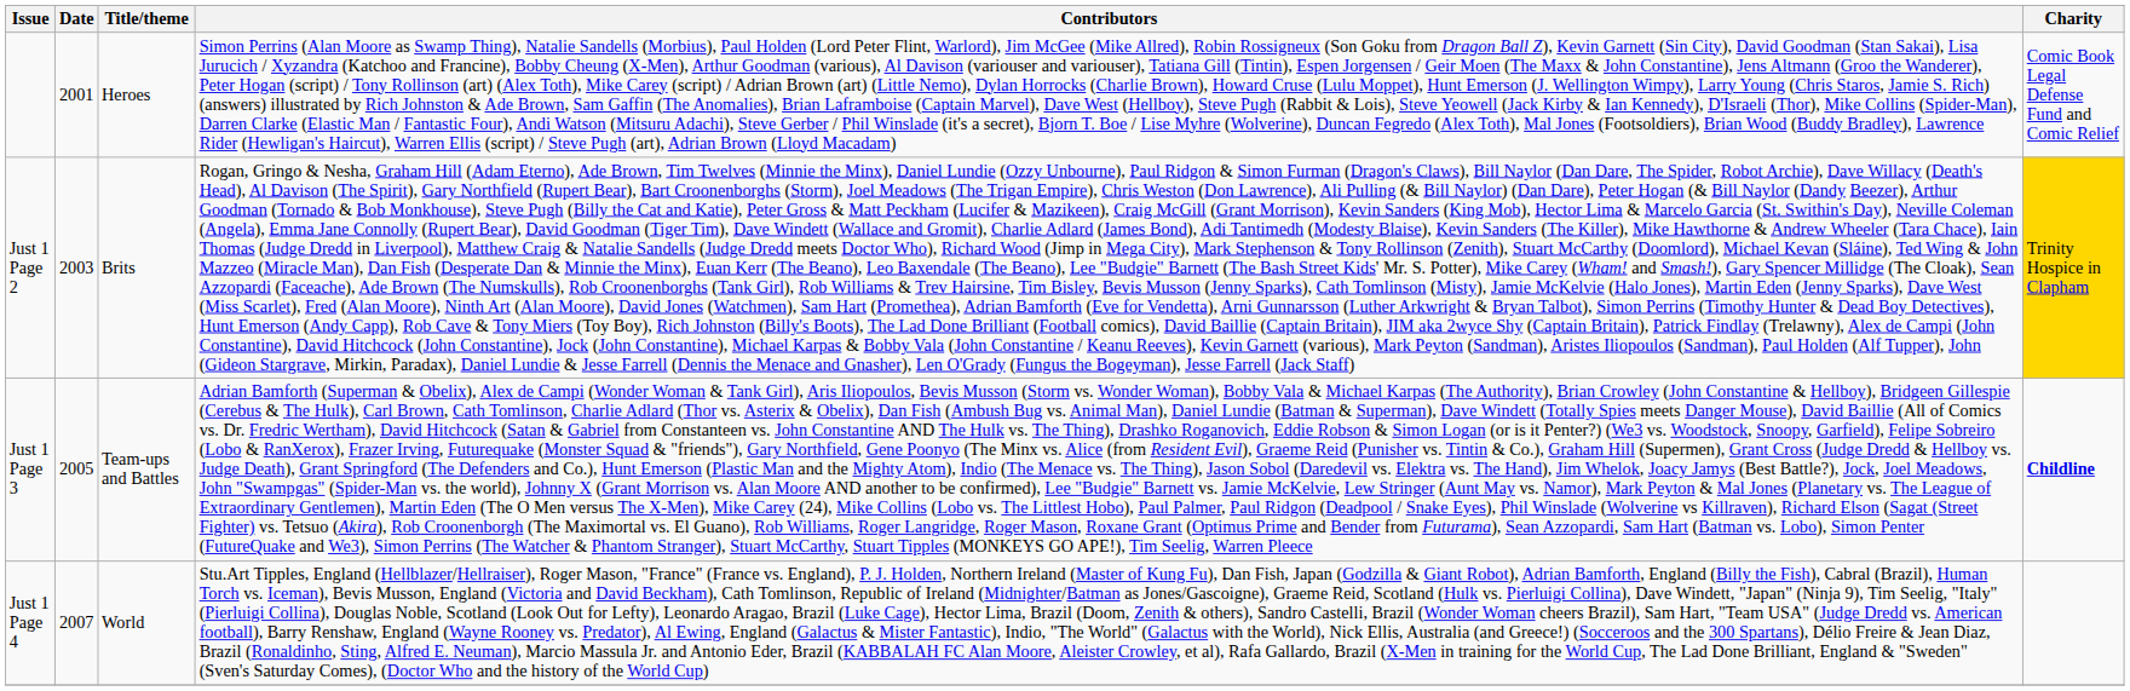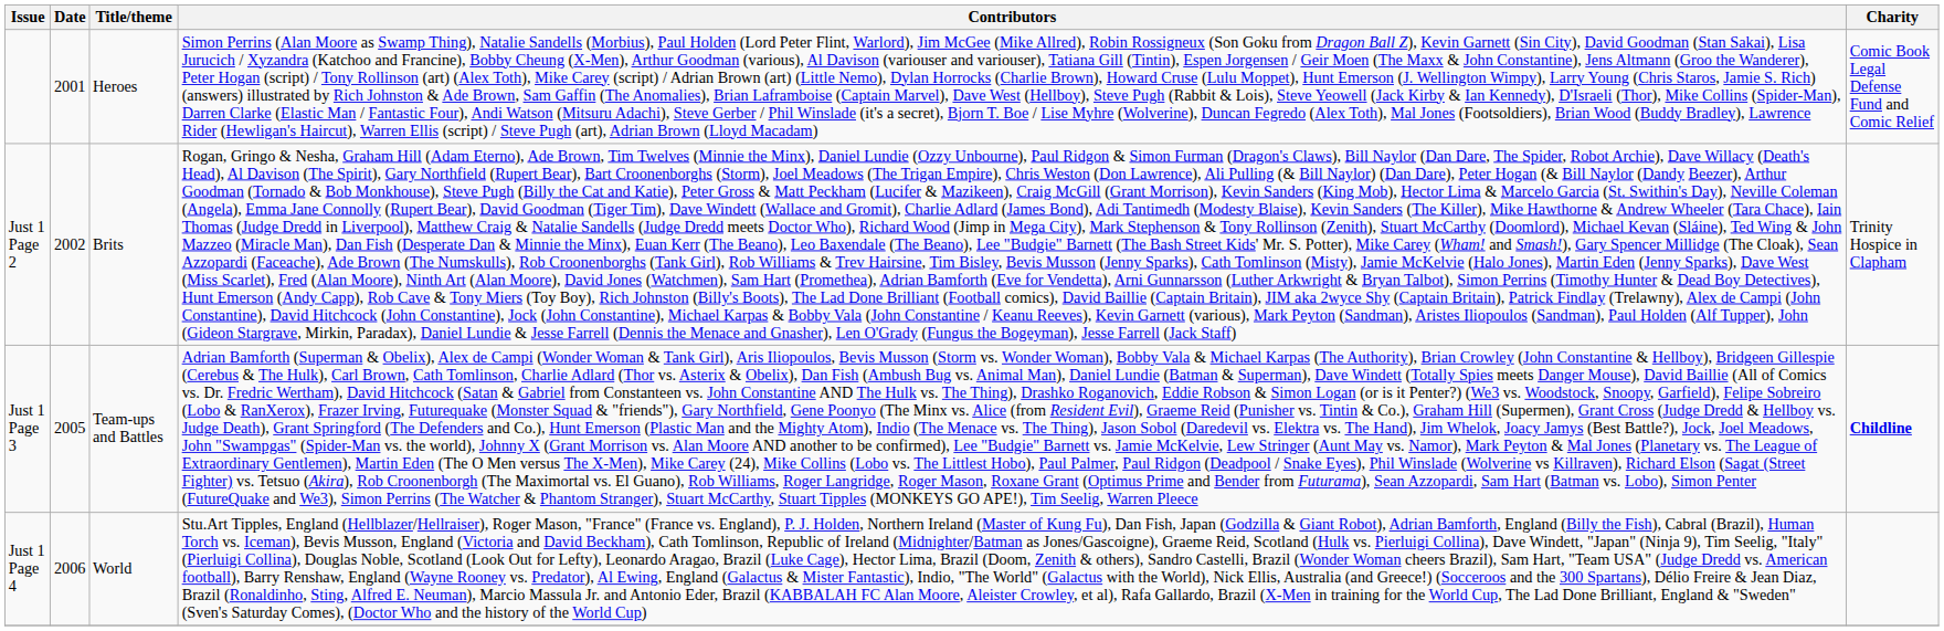 <table class="wikitable">
 <tr>
 <th>Issue</th>
 <th>Date</th>
 <th>Title/theme</th>
 <th>Contributors</th>
 <th>Charity</th>
 </tr>
 <tr>
 <td></td>
 <td>2001</td>
 <td>Heroes</td>
 <td><a href='#'>Simon Perrins</a> (<a href='#'>Alan Moore</a> as <a href='#'>Swamp Thing</a>), <a href='#'>Natalie Sandells</a> (<a href='#'>Morbius</a>), <a href='#'>Paul Holden</a> (Lord Peter Flint, <a href='#'>Warlord</a>), <a href='#'>Jim McGee</a> (<a href='#'>Mike Allred</a>), <a href='#'>Robin Rossigneux</a> (Son Goku from <em><a href='#'>Dragon Ball Z</a></em>), <a href='#'>Kevin Garnett</a> (<a href='#'>Sin City</a>), <a href='#'>David Goodman</a> (<a href='#'>Stan Sakai</a>), <a href='#'>Lisa Jurucich</a> / <a href='#'>Xyzandra</a> (Katchoo and Francine), <a href='#'>Bobby Cheung</a> (<a href='#'>X-Men</a>), <a href='#'>Arthur Goodman</a> (various), <a href='#'>Al Davison</a> (variouser and variouser), <a href='#'>Tatiana Gill</a> (<a href='#'>Tintin</a>), <a href='#'>Espen Jorgensen</a> / <a href='#'>Geir Moen</a> (<a href='#'>The Maxx</a> & <a href='#'>John Constantine</a>), <a href='#'>Jens Altmann</a> (<a href='#'>Groo the Wanderer</a>), <a href='#'>Peter Hogan</a> (script) / <a href='#'>Tony Rollinson</a> (art) (<a href='#'>Alex Toth</a>), <a href='#'>Mike Carey</a> (script) / Adrian Brown (art) (<a href='#'>Little Nemo</a>), <a href='#'>Dylan Horrocks</a> (<a href='#'>Charlie Brown</a>), <a href='#'>Howard Cruse</a> (<a href='#'>Lulu Moppet</a>), <a href='#'>Hunt Emerson</a> (<a href='#'>J. Wellington Wimpy</a>), <a href='#'>Larry Young</a> (<a href='#'>Chris Staros</a>, <a href='#'>Jamie S. Rich</a>) (answers) illustrated by <a href='#'>Rich Johnston</a> & <a href='#'>Ade Brown</a>, <a href='#'>Sam Gaffin</a> (<a href='#'>The Anomalies</a>), <a href='#'>Brian Laframboise</a> (<a href='#'>Captain Marvel</a>), <a href='#'>Dave West</a> (<a href='#'>Hellboy</a>), <a href='#'>Steve Pugh</a> (Rabbit & Lois), <a href='#'>Steve Yeowell</a> (<a href='#'>Jack Kirby</a> & <a href='#'>Ian Kennedy</a>), <a href='#'>D'Israeli</a> (<a href='#'>Thor</a>), <a href='#'>Mike Collins</a> (<a href='#'>Spider-Man</a>), <a href='#'>Darren Clarke</a> (<a href='#'>Elastic Man</a> / <a href='#'>Fantastic Four</a>), <a href='#'>Andi Watson</a> (<a href='#'>Mitsuru Adachi</a>), <a href='#'>Steve Gerber</a> / <a href='#'>Phil Winslade</a> (it's a secret), <a href='#'>Bjorn T. Boe</a> / <a href='#'>Lise Myhre</a> (<a href='#'>Wolverine</a>), <a href='#'>Duncan Fegredo</a> (<a href='#'>Alex Toth</a>), <a href='#'>Mal Jones</a> (Footsoldiers), <a href='#'>Brian Wood</a> (<a href='#'>Buddy Bradley</a>), <a href='#'>Lawrence Rider</a> (<a href='#'>Hewligan's Haircut</a>), <a href='#'>Warren Ellis</a> (script) / <a href='#'>Steve Pugh</a> (art), <a href='#'>Adrian Brown</a> (<a href='#'>Lloyd Macadam</a>)</td>
 <td><a href='#'>Comic Book Legal Defense Fund</a> and <a href='#'>Comic Relief</a></td>
 </tr>
 <tr>
 <td>Just 1 Page 2</td>
-<td>2003</td>
+<td>2002</td>
 <td>Brits</td>
 <td>Rogan, Gringo & Nesha, <a href='#'>Graham Hill</a> (<a href='#'>Adam Eterno</a>), <a href='#'>Ade Brown</a>, <a href='#'>Tim Twelves</a> (<a href='#'>Minnie the Minx</a>), <a href='#'>Daniel Lundie</a> (<a href='#'>Ozzy Unbourne</a>), <a href='#'>Paul Ridgon</a> & <a href='#'>Simon Furman</a> (<a href='#'>Dragon's Claws</a>), <a href='#'>Bill Naylor</a> (<a href='#'>Dan Dare</a>, <a href='#'>The Spider</a>, <a href='#'>Robot Archie</a>), <a href='#'>Dave Willacy</a> (<a href='#'>Death's Head</a>), <a href='#'>Al Davison</a> (<a href='#'>The Spirit</a>), <a href='#'>Gary Northfield</a> (<a href='#'>Rupert Bear</a>), <a href='#'>Bart Croonenborghs</a> (<a href='#'>Storm</a>), <a href='#'>Joel Meadows</a> (<a href='#'>The Trigan Empire</a>), <a href='#'>Chris Weston</a> (<a href='#'>Don Lawrence</a>), <a href='#'>Ali Pulling</a> (& <a href='#'>Bill Naylor</a>) (<a href='#'>Dan Dare</a>), <a href='#'>Peter Hogan</a> (& <a href='#'>Bill Naylor</a> (<a href='#'>Dandy</a> <a href='#'>Beezer</a>), <a href='#'>Arthur Goodman</a> (<a href='#'>Tornado</a> & <a href='#'>Bob Monkhouse</a>), <a href='#'>Steve Pugh</a> (<a href='#'>Billy the Cat and Katie</a>), <a href='#'>Peter Gross</a> & <a href='#'>Matt Peckham</a> (<a href='#'>Lucifer</a> & <a href='#'>Mazikeen</a>), <a href='#'>Craig McGill</a> (<a href='#'>Grant Morrison</a>), <a href='#'>Kevin Sanders</a> (<a href='#'>King Mob</a>), <a href='#'>Hector Lima</a> & <a href='#'>Marcelo Garcia</a> (<a href='#'>St. Swithin's Day</a>), <a href='#'>Neville Coleman</a> (<a href='#'>Angela</a>), <a href='#'>Emma Jane Connolly</a> (<a href='#'>Rupert Bear</a>), <a href='#'>David Goodman</a> (<a href='#'>Tiger Tim</a>), <a href='#'>Dave Windett</a> (<a href='#'>Wallace and Gromit</a>), <a href='#'>Charlie Adlard</a> (<a href='#'>James Bond</a>), <a href='#'>Adi Tantimedh</a> (<a href='#'>Modesty Blaise</a>), <a href='#'>Kevin Sanders</a> (<a href='#'>The Killer</a>), <a href='#'>Mike Hawthorne</a> & <a href='#'>Andrew Wheeler</a> (<a href='#'>Tara Chace</a>), <a href='#'>Iain Thomas</a> (<a href='#'>Judge Dredd</a> in <a href='#'>Liverpool</a>), <a href='#'>Matthew Craig</a> & <a href='#'>Natalie Sandells</a> (<a href='#'>Judge Dredd</a> meets <a href='#'>Doctor Who</a>), <a href='#'>Richard Wood</a> (Jimp in <a href='#'>Mega City</a>), <a href='#'>Mark Stephenson</a> & <a href='#'>Tony Rollinson</a> (<a href='#'>Zenith</a>), <a href='#'>Stuart McCarthy</a> (<a href='#'>Doomlord</a>), <a href='#'>Michael Kevan</a> (<a href='#'>Sláine</a>), <a href='#'>Ted Wing</a> & <a href='#'>John Mazzeo</a> (<a href='#'>Miracle Man</a>), <a href='#'>Dan Fish</a> (<a href='#'>Desperate Dan</a> & <a href='#'>Minnie the Minx</a>), <a href='#'>Euan Kerr</a> (<a href='#'>The Beano</a>), <a href='#'>Leo Baxendale</a> (<a href='#'>The Beano</a>), <a href='#'>Lee "Budgie" Barnett</a> (<a href='#'>The Bash Street Kids</a>' Mr. S. Potter), <a href='#'>Mike Carey</a> (<em><a href='#'>Wham!</a></em> and <em><a href='#'>Smash!</a></em>), <a href='#'>Gary Spencer Millidge</a> (The Cloak), <a href='#'>Sean Azzopardi</a> (<a href='#'>Faceache</a>), <a href='#'>Ade Brown</a> (<a href='#'>The Numskulls</a>), <a href='#'>Rob Croonenborghs</a> (<a href='#'>Tank Girl</a>), <a href='#'>Rob Williams</a> & <a href='#'>Trev Hairsine</a>, <a href='#'>Tim Bisley</a>, <a href='#'>Bevis Musson</a> (<a href='#'>Jenny Sparks</a>), <a href='#'>Cath Tomlinson</a> (<a href='#'>Misty</a>), <a href='#'>Jamie McKelvie</a> (<a href='#'>Halo Jones</a>), <a href='#'>Martin Eden</a> (<a href='#'>Jenny Sparks</a>), <a href='#'>Dave West</a> (<a href='#'>Miss Scarlet</a>), <a href='#'>Fred</a> (<a href='#'>Alan Moore</a>), <a href='#'>Ninth Art</a> (<a href='#'>Alan Moore</a>), <a href='#'>David Jones</a> (<a href='#'>Watchmen</a>), <a href='#'>Sam Hart</a> (<a href='#'>Promethea</a>), <a href='#'>Adrian Bamforth</a> (<a href='#'>Eve for Vendetta</a>), <a href='#'>Arni Gunnarsson</a> (<a href='#'>Luther Arkwright</a> & <a href='#'>Bryan Talbot</a>), <a href='#'>Simon Perrins</a> (<a href='#'>Timothy Hunter</a> & <a href='#'>Dead Boy Detectives</a>), <a href='#'>Hunt Emerson</a> (<a href='#'>Andy Capp</a>), <a href='#'>Rob Cave</a> & <a href='#'>Tony Miers</a> (Toy Boy), <a href='#'>Rich Johnston</a> (<a href='#'>Billy's Boots</a>), <a href='#'>The Lad Done Brilliant</a> (<a href='#'>Football</a> comics), <a href='#'>David Baillie</a> (<a href='#'>Captain Britain</a>), <a href='#'>JIM aka 2wyce Shy</a> (<a href='#'>Captain Britain</a>), <a href='#'>Patrick Findlay</a> (Trelawny), <a href='#'>Alex de Campi</a> (<a href='#'>John Constantine</a>), <a href='#'>David Hitchcock</a> (<a href='#'>John Constantine</a>), <a href='#'>Jock</a> (<a href='#'>John Constantine</a>), <a href='#'>Michael Karpas</a> & <a href='#'>Bobby Vala</a> (<a href='#'>John Constantine</a> / <a href='#'>Keanu Reeves</a>), <a href='#'>Kevin Garnett</a> (various), <a href='#'>Mark Peyton</a> (<a href='#'>Sandman</a>), <a href='#'>Aristes Iliopoulos</a> (<a href='#'>Sandman</a>), <a href='#'>Paul Holden</a> (<a href='#'>Alf Tupper</a>), <a href='#'>John</a> (<a href='#'>Gideon Stargrave</a>, Mirkin, Paradax), <a href='#'>Daniel Lundie</a> & <a href='#'>Jesse Farrell</a> (<a href='#'>Dennis the Menace and Gnasher</a>), <a href='#'>Len O'Grady</a> (<a href='#'>Fungus the Bogeyman</a>), <a href='#'>Jesse Farrell</a> (<a href='#'>Jack Staff</a>)</td>
-<td style="background: gold;">Trinity Hospice in <a href='#'>Clapham</a></td>
+<td>Trinity Hospice in <a href='#'>Clapham</a></td>
 </tr>
 <tr>
 <td>Just 1 Page 3</td>
 <td>2005</td>
 <td>Team-ups and Battles</td>
 <td><a href='#'>Adrian Bamforth</a> (<a href='#'>Superman</a> & <a href='#'>Obelix</a>), <a href='#'>Alex de Campi</a> (<a href='#'>Wonder Woman</a> & <a href='#'>Tank Girl</a>), <a href='#'>Aris Iliopoulos</a>, <a href='#'>Bevis Musson</a> (<a href='#'>Storm</a> vs. <a href='#'>Wonder Woman</a>), <a href='#'>Bobby Vala</a> & <a href='#'>Michael Karpas</a> (<a href='#'>The Authority</a>), <a href='#'>Brian Crowley</a> (<a href='#'>John Constantine</a> & <a href='#'>Hellboy</a>), <a href='#'>Bridgeen Gillespie</a> (<a href='#'>Cerebus</a> & <a href='#'>The Hulk</a>), <a href='#'>Carl Brown</a>, <a href='#'>Cath Tomlinson</a>, <a href='#'>Charlie Adlard</a> (<a href='#'>Thor</a> vs. <a href='#'>Asterix</a> & <a href='#'>Obelix</a>), <a href='#'>Dan Fish</a> (<a href='#'>Ambush Bug</a> vs. <a href='#'>Animal Man</a>), <a href='#'>Daniel Lundie</a> (<a href='#'>Batman</a> & <a href='#'>Superman</a>), <a href='#'>Dave Windett</a> (<a href='#'>Totally Spies</a> meets <a href='#'>Danger Mouse</a>), <a href='#'>David Baillie</a> (All of Comics vs. Dr. <a href='#'>Fredric Wertham</a>), <a href='#'>David Hitchcock</a> (<a href='#'>Satan</a> & <a href='#'>Gabriel</a> from Constanteen vs. <a href='#'>John Constantine</a> AND <a href='#'>The Hulk</a> vs. <a href='#'>The Thing</a>), <a href='#'>Drashko Roganovich</a>, <a href='#'>Eddie Robson</a> & <a href='#'>Simon Logan</a> (or is it Penter?) (<a href='#'>We3</a> vs. <a href='#'>Woodstock</a>, <a href='#'>Snoopy</a>, <a href='#'>Garfield</a>), <a href='#'>Felipe Sobreiro</a> (<a href='#'>Lobo</a> & <a href='#'>RanXerox</a>), <a href='#'>Frazer Irving</a>, <a href='#'>Futurequake</a> (<a href='#'>Monster Squad</a> & "friends"), <a href='#'>Gary Northfield</a>, <a href='#'>Gene Poonyo</a> (The Minx vs. <a href='#'>Alice</a> (from <em><a href='#'>Resident Evil</a></em>), <a href='#'>Graeme Reid</a> (<a href='#'>Punisher</a> vs. <a href='#'>Tintin</a> & Co.), <a href='#'>Graham Hill</a> (Supermen), <a href='#'>Grant Cross</a> (<a href='#'>Judge Dredd</a> & <a href='#'>Hellboy</a> vs. <a href='#'>Judge Death</a>), <a href='#'>Grant Springford</a> (<a href='#'>The Defenders</a> and Co.), <a href='#'>Hunt Emerson</a> (<a href='#'>Plastic Man</a> and the <a href='#'>Mighty Atom</a>), <a href='#'>Indio</a> (<a href='#'>The Menace</a> vs. <a href='#'>The Thing</a>), <a href='#'>Jason Sobol</a> (<a href='#'>Daredevil</a> vs. <a href='#'>Elektra</a> vs. <a href='#'>The Hand</a>), <a href='#'>Jim Whelok</a>, <a href='#'>Joacy Jamys</a> (Best Battle?), <a href='#'>Jock</a>, <a href='#'>Joel Meadows</a>, <a href='#'>John "Swampgas"</a> (<a href='#'>Spider-Man</a> vs. the world), <a href='#'>Johnny X</a> (<a href='#'>Grant Morrison</a> vs. <a href='#'>Alan Moore</a> AND another to be confirmed), <a href='#'>Lee "Budgie" Barnett</a> vs. <a href='#'>Jamie McKelvie</a>, <a href='#'>Lew Stringer</a> (<a href='#'>Aunt May</a> vs. <a href='#'>Namor</a>), <a href='#'>Mark Peyton</a> & <a href='#'>Mal Jones</a> (<a href='#'>Planetary</a> vs. <a href='#'>The League of Extraordinary Gentlemen</a>), <a href='#'>Martin Eden</a> (The O Men versus <a href='#'>The X-Men</a>), <a href='#'>Mike Carey</a> (24), <a href='#'>Mike Collins</a> (<a href='#'>Lobo</a> vs. <a href='#'>The Littlest Hobo</a>), <a href='#'>Paul Palmer</a>, <a href='#'>Paul Ridgon</a> (<a href='#'>Deadpool</a> / <a href='#'>Snake Eyes</a>), <a href='#'>Phil Winslade</a> (<a href='#'>Wolverine</a> vs <a href='#'>Killraven</a>), <a href='#'>Richard Elson</a> (<a href='#'>Sagat (Street Fighter)</a> vs. Tetsuo (<em><a href='#'>Akira</a></em>), <a href='#'>Rob Croonenborgh</a> (The Maximortal vs. El Guano), <a href='#'>Rob Williams</a>, <a href='#'>Roger Langridge</a>, <a href='#'>Roger Mason</a>, <a href='#'>Roxane Grant</a> (<a href='#'>Optimus Prime</a> and <a href='#'>Bender</a> from <em><a href='#'>Futurama</a></em>), <a href='#'>Sean Azzopardi</a>, <a href='#'>Sam Hart</a> (<a href='#'>Batman</a> vs. <a href='#'>Lobo</a>), <a href='#'>Simon Penter</a> (<a href='#'>FutureQuake</a> and <a href='#'>We3</a>), <a href='#'>Simon Perrins</a> (<a href='#'>The Watcher</a> & <a href='#'>Phantom Stranger</a>), <a href='#'>Stuart McCarthy</a>, <a href='#'>Stuart Tipples</a> (MONKEYS GO APE!), <a href='#'>Tim Seelig</a>, <a href='#'>Warren Pleece</a></td>
 <td><strong><a href='#'>Childline</a></strong></td>
 </tr>
 <tr>
 <td>Just 1 Page 4</td>
-<td>2007</td>
+<td>2006</td>
 <td>World</td>
 <td>Stu.Art Tipples, England (<a href='#'>Hellblazer</a>/<a href='#'>Hellraiser</a>), Roger Mason, "France" (France vs. England), <a href='#'>P. J. Holden</a>, Northern Ireland (<a href='#'>Master of Kung Fu</a>), Dan Fish, Japan (<a href='#'>Godzilla</a> & <a href='#'>Giant Robot</a>), <a href='#'>Adrian Bamforth</a>, England (<a href='#'>Billy the Fish</a>), Cabral (Brazil), <a href='#'>Human Torch</a> vs. <a href='#'>Iceman</a>), Bevis Musson, England (<a href='#'>Victoria</a> and <a href='#'>David Beckham</a>), Cath Tomlinson, Republic of Ireland (<a href='#'>Midnighter</a>/<a href='#'>Batman</a> as Jones/Gascoigne), Graeme Reid, Scotland (<a href='#'>Hulk</a> vs. <a href='#'>Pierluigi Collina</a>), Dave Windett, "Japan" (Ninja 9), Tim Seelig, "Italy" (<a href='#'>Pierluigi Collina</a>), Douglas Noble, Scotland (Look Out for Lefty), Leonardo Aragao, Brazil (<a href='#'>Luke Cage</a>), Hector Lima, Brazil (Doom, <a href='#'>Zenith</a> & others), Sandro Castelli, Brazil (<a href='#'>Wonder Woman</a> cheers Brazil), Sam Hart, "Team USA" (<a href='#'>Judge Dredd</a> vs. <a href='#'>American football</a>), Barry Renshaw, England (<a href='#'>Wayne Rooney</a> vs. <a href='#'>Predator</a>), <a href='#'>Al Ewing</a>, England (<a href='#'>Galactus</a> & <a href='#'>Mister Fantastic</a>), Indio, "The World" (<a href='#'>Galactus</a> with the World), Nick Ellis, Australia (and Greece!) (<a href='#'>Socceroos</a> and the <a href='#'>300 Spartans</a>), Délio Freire & Jean Diaz, Brazil (<a href='#'>Ronaldinho</a>, <a href='#'>Sting</a>, <a href='#'>Alfred E. Neuman</a>), Marcio Massula Jr. and Antonio Eder, Brazil (<a href='#'>KABBALAH FC Alan Moore</a>, <a href='#'>Aleister Crowley</a>, et al), Rafa Gallardo, Brazil (<a href='#'>X-Men</a> in training for the <a href='#'>World Cup</a>, The Lad Done Brilliant, England & "Sweden" (Sven's Saturday Comes), (<a href='#'>Doctor Who</a> and the history of the <a href='#'>World Cup</a>)</td>
 <td></td>
 </tr>
 <tr>
 </tr>
 </table>
